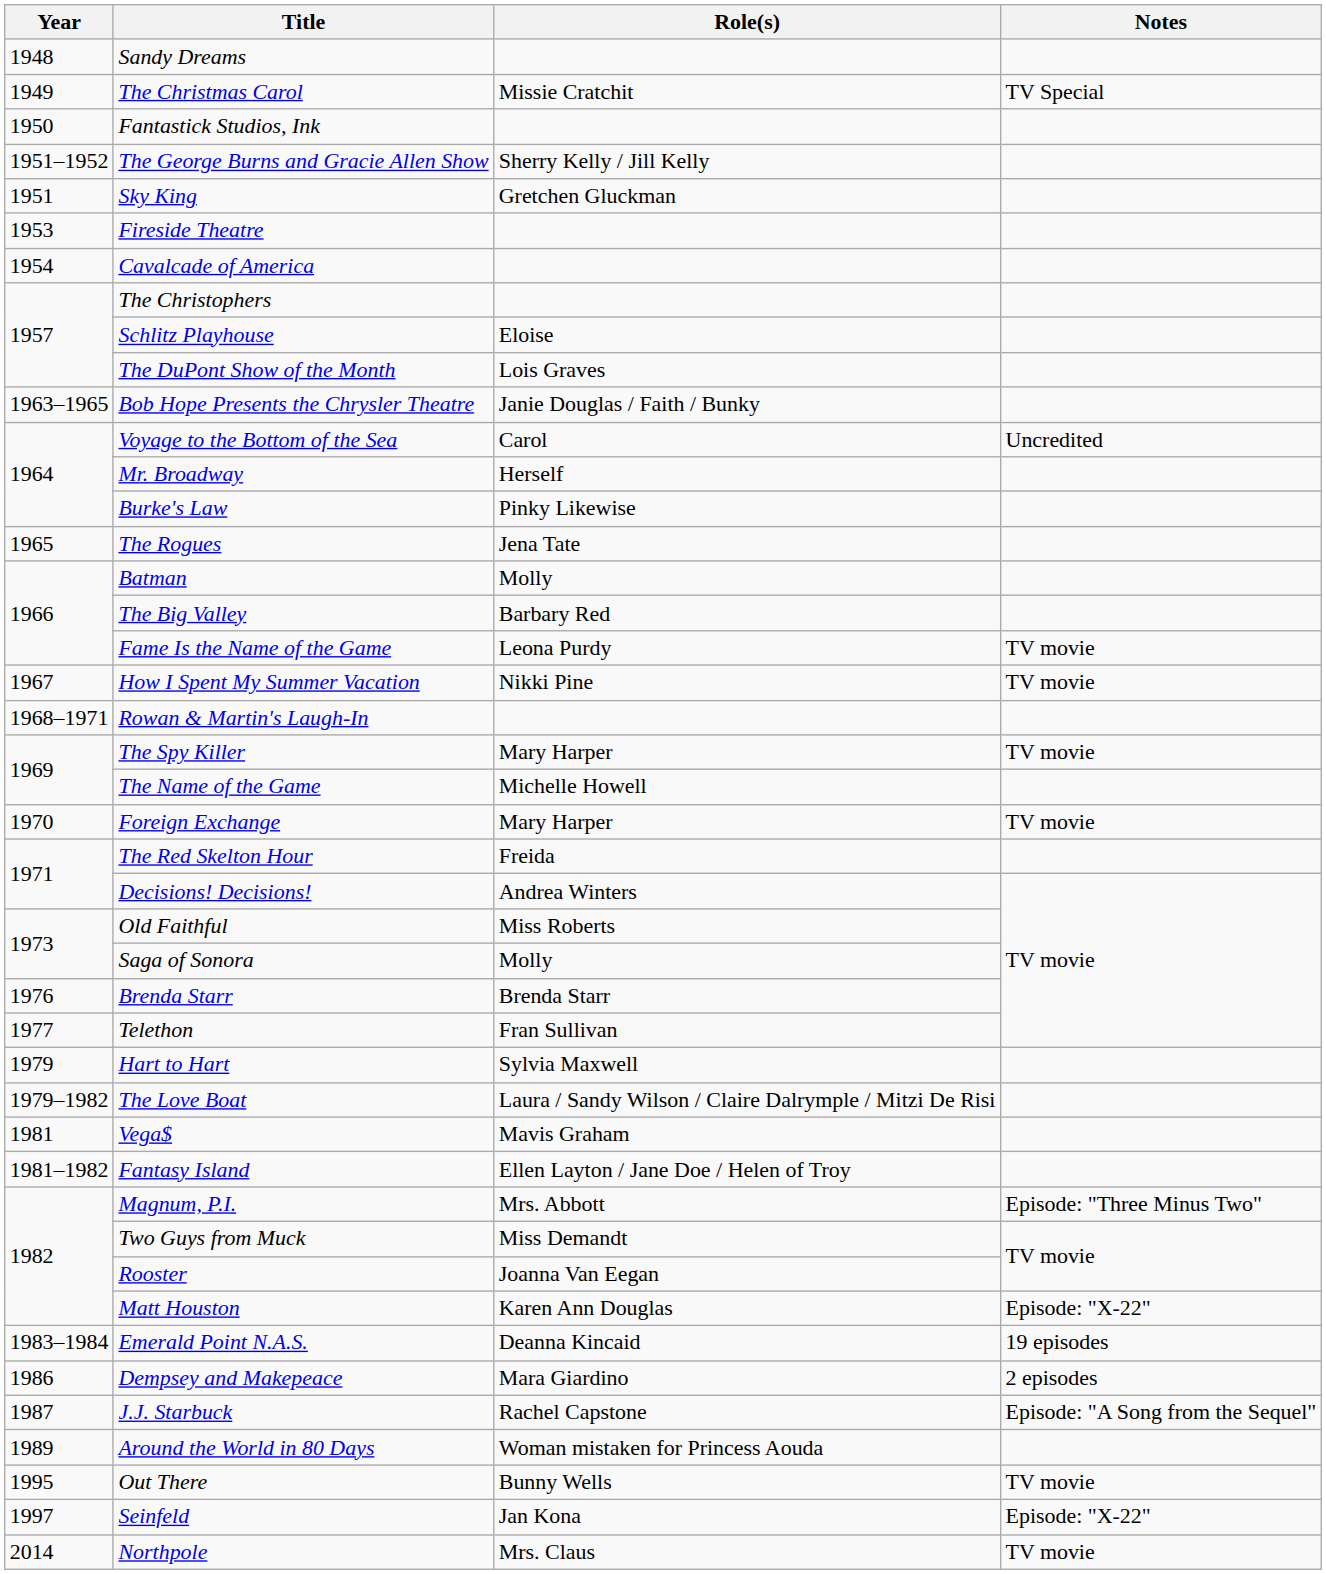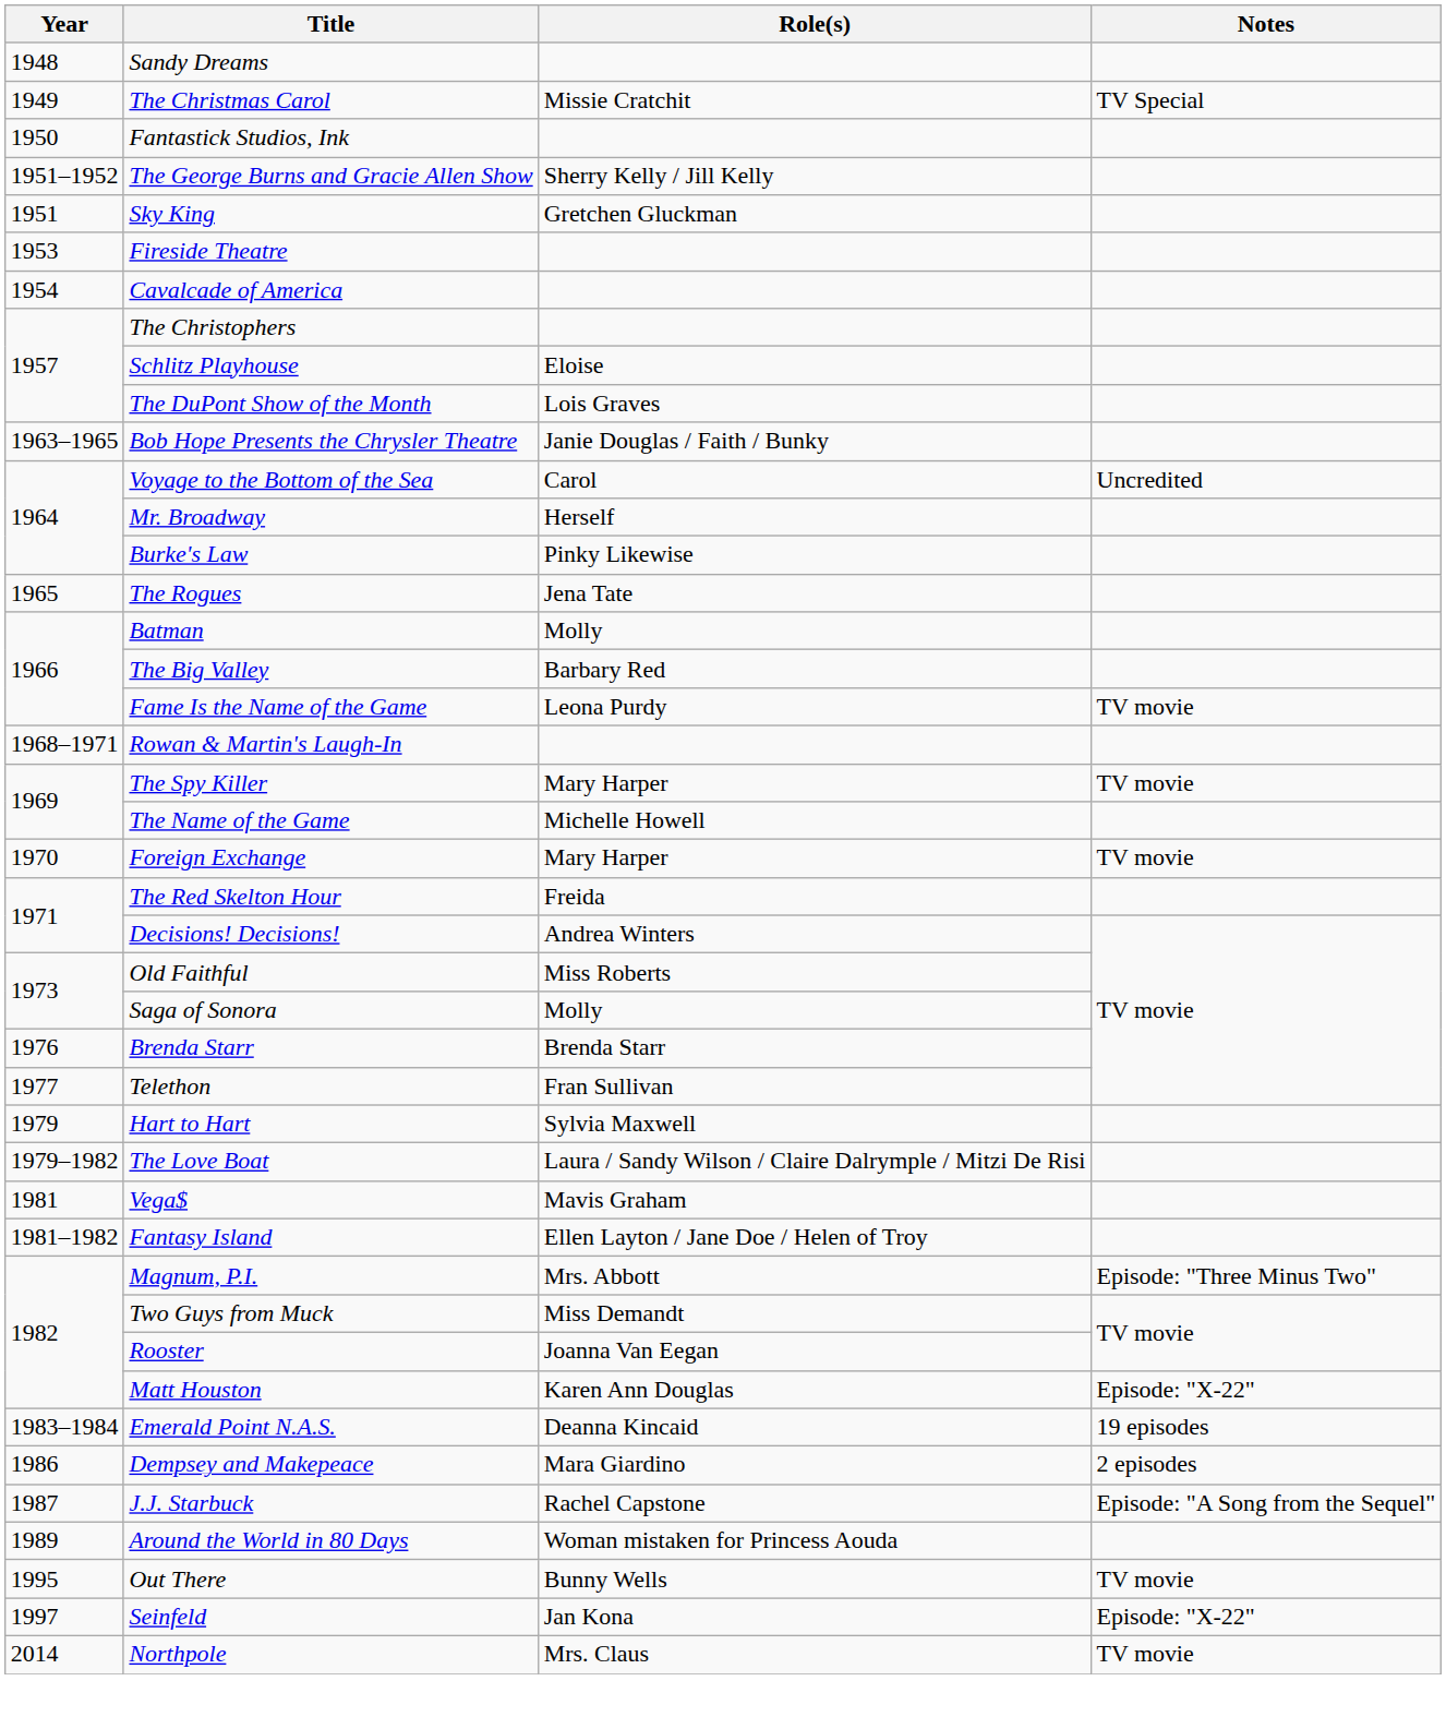 <table class="wikitable plainrowheaders sortable">
 <tr>
 <th scope="col">Year</th>
 <th scope="col">Title</th>
 <th scope="col">Role(s)</th>
 <th scope="col" class="unsortable">Notes</th>
 </tr>
 <tr>
 <td>1948</td>
 <td><em>Sandy Dreams</em></td>
 <td></td>
 <td></td>
 </tr>
 <tr>
 <td>1949</td>
 <td><em><a href='#'>The Christmas Carol</a></em></td>
 <td>Missie Cratchit</td>
 <td>TV Special</td>
 </tr>
 <tr>
 <td>1950</td>
 <td><em>Fantastick Studios, Ink</em></td>
 <td></td>
 <td></td>
 </tr>
 <tr>
 <td>1951–1952</td>
 <td><em><a href='#'>The George Burns and Gracie Allen Show</a></em></td>
 <td>Sherry Kelly / Jill Kelly</td>
 <td></td>
 </tr>
 <tr>
 <td>1951</td>
 <td><em><a href='#'>Sky King</a></em></td>
 <td>Gretchen Gluckman</td>
 <td></td>
 </tr>
 <tr>
 <td>1953</td>
 <td><em><a href='#'>Fireside Theatre</a></em></td>
 <td></td>
 <td></td>
 </tr>
 <tr>
 <td>1954</td>
 <td><em><a href='#'>Cavalcade of America</a></em></td>
 <td></td>
 <td></td>
 </tr>
 <tr>
 <td rowspan=3>1957</td>
 <td><em>The Christophers</em></td>
 <td></td>
 <td></td>
 </tr>
 <tr>
 <td><em><a href='#'>Schlitz Playhouse</a></em></td>
 <td>Eloise</td>
 <td></td>
 </tr>
 <tr>
 <td><em><a href='#'>The DuPont Show of the Month</a></em></td>
 <td>Lois Graves</td>
 <td></td>
 </tr>
 <tr>
 <td>1963–1965</td>
 <td><em><a href='#'>Bob Hope Presents the Chrysler Theatre</a></em></td>
 <td>Janie Douglas / Faith / Bunky</td>
 <td></td>
 </tr>
 <tr>
 <td rowspan=3>1964</td>
 <td><em><a href='#'>Voyage to the Bottom of the Sea</a></em></td>
 <td>Carol</td>
 <td>Uncredited</td>
 </tr>
 <tr>
 <td><em><a href='#'>Mr. Broadway</a></em></td>
 <td>Herself</td>
 <td></td>
 </tr>
 <tr>
 <td><em><a href='#'>Burke's Law</a></em></td>
 <td>Pinky Likewise</td>
 <td></td>
 </tr>
 <tr>
 <td>1965</td>
 <td><em><a href='#'>The Rogues</a></em></td>
 <td>Jena Tate</td>
 <td></td>
 </tr>
 <tr>
 <td rowspan=3>1966</td>
 <td><em><a href='#'>Batman</a></em></td>
 <td>Molly</td>
 <td></td>
 </tr>
 <tr>
 <td><em><a href='#'>The Big Valley</a></em></td>
 <td>Barbary Red</td>
 <td></td>
 </tr>
 <tr>
 <td><em><a href='#'>Fame Is the Name of the Game</a></em></td>
 <td>Leona Purdy</td>
-<td>TV movie</td>
-</tr>
-<tr>
-<td>1967</td>
-<td><em><a href='#'>How I Spent My Summer Vacation</a></em></td>
-<td>Nikki Pine</td>
 <td>TV movie</td>
 </tr>
 <tr>
 <td>1968–1971</td>
 <td><em><a href='#'>Rowan & Martin's Laugh-In</a></em></td>
 <td></td>
 <td></td>
 </tr>
 <tr>
 <td rowspan=2>1969</td>
 <td><em><a href='#'>The Spy Killer</a></em></td>
 <td>Mary Harper</td>
 <td>TV movie</td>
 </tr>
 <tr>
 <td><em><a href='#'>The Name of the Game</a></em></td>
 <td>Michelle Howell</td>
 <td></td>
 </tr>
 <tr>
 <td>1970</td>
 <td><em><a href='#'>Foreign Exchange</a></em></td>
 <td>Mary Harper</td>
 <td>TV movie</td>
 </tr>
 <tr>
 <td rowspan=2>1971</td>
 <td><em><a href='#'>The Red Skelton Hour</a></em></td>
 <td>Freida</td>
 <td></td>
 </tr>
 <tr>
 <td><em><a href='#'>Decisions! Decisions!</a></em></td>
 <td>Andrea Winters</td>
 <td rowspan=5>TV movie</td>
 </tr>
 <tr>
 <td rowspan=2>1973</td>
 <td><em>Old Faithful</em></td>
 <td>Miss Roberts</td>
 </tr>
 <tr>
 <td><em>Saga of Sonora</em></td>
 <td>Molly</td>
 </tr>
 <tr>
 <td>1976</td>
 <td><em><a href='#'>Brenda Starr</a></em></td>
 <td>Brenda Starr</td>
 </tr>
 <tr>
 <td>1977</td>
 <td><em>Telethon</em></td>
 <td>Fran Sullivan</td>
 </tr>
 <tr>
 <td>1979</td>
 <td><em><a href='#'>Hart to Hart</a></em></td>
 <td>Sylvia Maxwell</td>
 <td></td>
 </tr>
 <tr>
 <td>1979–1982</td>
 <td><em><a href='#'>The Love Boat</a></em></td>
 <td>Laura / Sandy Wilson / Claire Dalrymple / Mitzi De Risi</td>
 <td></td>
 </tr>
 <tr>
 <td>1981</td>
 <td><em><a href='#'>Vega$</a></em></td>
 <td>Mavis Graham</td>
 <td></td>
 </tr>
 <tr>
 <td>1981–1982</td>
 <td><em><a href='#'>Fantasy Island</a></em></td>
 <td>Ellen Layton / Jane Doe / Helen of Troy</td>
 <td></td>
 </tr>
 <tr>
 <td rowspan=4>1982</td>
 <td><em><a href='#'>Magnum, P.I.</a></em></td>
 <td>Mrs. Abbott</td>
 <td>Episode: "Three Minus Two"</td>
 </tr>
 <tr>
 <td><em>Two Guys from Muck</em></td>
 <td>Miss Demandt</td>
 <td rowspan=2>TV movie</td>
 </tr>
 <tr>
 <td><em><a href='#'>Rooster</a></em></td>
 <td>Joanna Van Eegan</td>
 </tr>
 <tr>
 <td><em><a href='#'>Matt Houston</a></em></td>
 <td>Karen Ann Douglas</td>
 <td>Episode: "X-22"</td>
 </tr>
 <tr>
 <td>1983–1984</td>
 <td><em><a href='#'>Emerald Point N.A.S.</a></em></td>
 <td>Deanna Kincaid</td>
 <td>19 episodes</td>
 </tr>
 <tr>
 <td>1986</td>
 <td><em><a href='#'>Dempsey and Makepeace</a></em></td>
 <td>Mara Giardino</td>
 <td>2 episodes</td>
 </tr>
 <tr>
 <td>1987</td>
 <td><em><a href='#'>J.J. Starbuck</a></em></td>
 <td>Rachel Capstone</td>
 <td>Episode: "A Song from the Sequel"</td>
 </tr>
 <tr>
 <td>1989</td>
 <td><em><a href='#'>Around the World in 80 Days</a></em></td>
 <td>Woman mistaken for Princess Aouda</td>
 <td></td>
 </tr>
 <tr>
 <td>1995</td>
 <td><em>Out There</em></td>
 <td>Bunny Wells</td>
 <td>TV movie</td>
 </tr>
 <tr>
 <td>1997</td>
 <td><em><a href='#'>Seinfeld</a></em></td>
 <td>Jan Kona</td>
 <td>Episode: "X-22"</td>
 </tr>
 <tr>
 <td>2014</td>
 <td><em><a href='#'>Northpole</a></em></td>
 <td>Mrs. Claus</td>
 <td>TV movie</td>
 </tr>
 </table>
